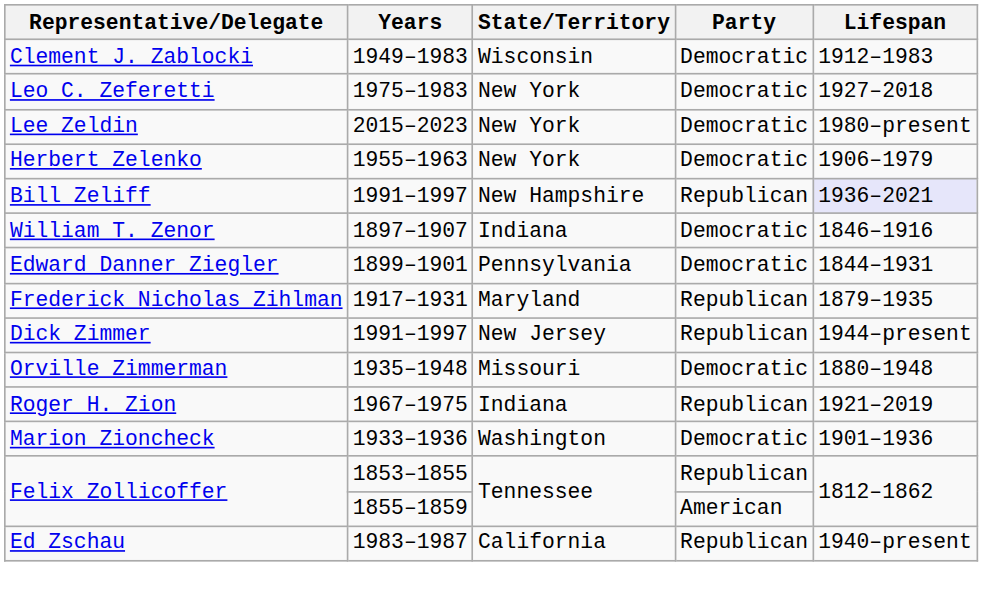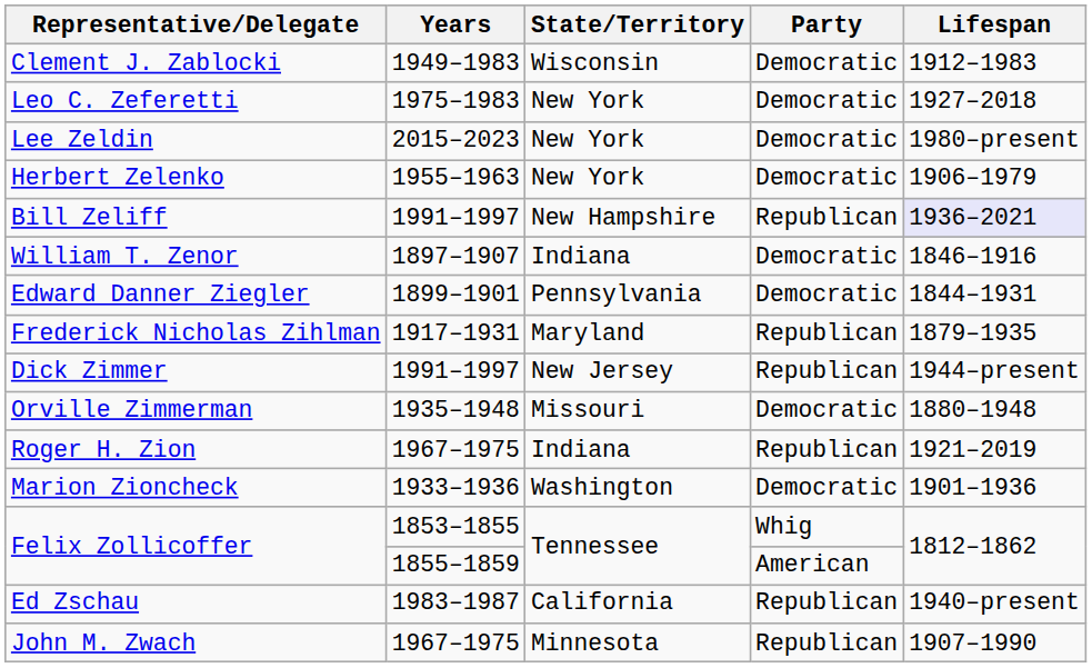 <table class="wikitable sortable">
 <tr>
 <th>Representative/Delegate</th>
 <th>Years</th>
 <th>State/Territory</th>
 <th>Party</th>
 <th>Lifespan</th>
 </tr>
 <tr>
 <td><a href='#'>Clement J. Zablocki</a></td>
 <td>1949–1983</td>
 <td>Wisconsin</td>
 <td>Democratic</td>
 <td>1912–1983</td>
 </tr>
 <tr>
 <td><a href='#'>Leo C. Zeferetti</a></td>
 <td>1975–1983</td>
 <td>New York</td>
 <td>Democratic</td>
 <td>1927–2018</td>
 </tr>
 <tr>
 <td><a href='#'>Lee Zeldin</a></td>
 <td>2015–2023</td>
 <td>New York</td>
 <td>Democratic</td>
 <td>1980–present</td>
 </tr>
 <tr>
 <td><a href='#'>Herbert Zelenko</a></td>
 <td>1955–1963</td>
 <td>New York</td>
 <td>Democratic</td>
 <td>1906–1979</td>
 </tr>
 <tr>
 <td><a href='#'>Bill Zeliff</a></td>
 <td>1991–1997</td>
 <td>New Hampshire</td>
 <td>Republican</td>
 <td style="background: lavender;">1936–2021</td>
 </tr>
 <tr>
 <td><a href='#'>William T. Zenor</a></td>
 <td>1897–1907</td>
 <td>Indiana</td>
 <td>Democratic</td>
 <td>1846–1916</td>
 </tr>
 <tr>
 <td><a href='#'>Edward Danner Ziegler</a></td>
 <td>1899–1901</td>
 <td>Pennsylvania</td>
 <td>Democratic</td>
 <td>1844–1931</td>
 </tr>
 <tr>
 <td><a href='#'>Frederick Nicholas Zihlman</a></td>
 <td>1917–1931</td>
 <td>Maryland</td>
 <td>Republican</td>
 <td>1879–1935</td>
 </tr>
 <tr>
 <td><a href='#'>Dick Zimmer</a></td>
 <td>1991–1997</td>
 <td>New Jersey</td>
 <td>Republican</td>
 <td>1944–present</td>
 </tr>
 <tr>
 <td><a href='#'>Orville Zimmerman</a></td>
 <td>1935–1948</td>
 <td>Missouri</td>
 <td>Democratic</td>
 <td>1880–1948</td>
 </tr>
 <tr>
 <td><a href='#'>Roger H. Zion</a></td>
 <td>1967–1975</td>
 <td>Indiana</td>
 <td>Republican</td>
 <td>1921–2019</td>
 </tr>
 <tr>
 <td><a href='#'>Marion Zioncheck</a></td>
 <td>1933–1936</td>
 <td>Washington</td>
 <td>Democratic</td>
 <td>1901–1936</td>
 </tr>
 <tr>
 <td rowspan=2><a href='#'>Felix Zollicoffer</a></td>
 <td>1853–1855</td>
 <td rowspan=2>Tennessee</td>
-<td>Republican</td>
+<td>Whig</td>
 <td rowspan=2>1812–1862</td>
 </tr>
 <tr>
 <td>1855–1859</td>
 <td>American</td>
 </tr>
 <tr>
 <td><a href='#'>Ed Zschau</a></td>
 <td>1983–1987</td>
 <td>California</td>
 <td>Republican</td>
 <td>1940–present</td>
 </tr>
+<tr>
+<td><a href='#'>John M. Zwach</a></td>
+<td>1967–1975</td>
+<td>Minnesota</td>
+<td>Republican</td>
+<td>1907–1990</td>
+</tr>
 </table>
